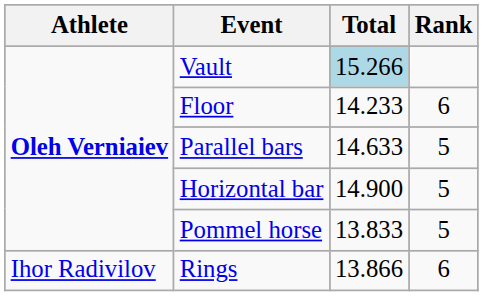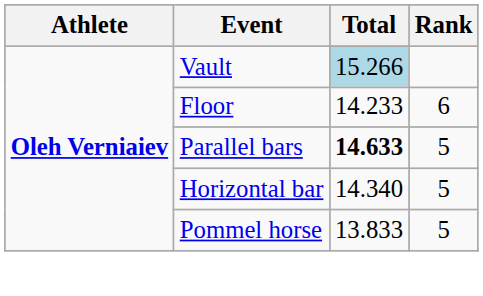 <table class="wikitable" style="font-size:90%">
 <tr>
 <th>Athlete</th>
 <th>Event</th>
 <th>Total</th>
 <th>Rank</th>
 </tr>
 <tr align=center>
 <td align=left rowspan="5"><strong><a href='#'>Oleh Verniaiev</a></strong></td>
 <td align=left><a href='#'>Vault</a></td>
 <td style="background: lightblue;">15.266</td>
 <td></td>
 </tr>
 <tr align=center>
 <td align=left><a href='#'>Floor</a></td>
 <td>14.233</td>
 <td>6</td>
 </tr>
 <tr align=center>
 <td align=left><a href='#'>Parallel bars</a></td>
-<td>14.633</td>
+<td><strong>14.633</strong></td>
 <td>5</td>
 </tr>
 <tr align=center>
 <td align=left><a href='#'>Horizontal bar</a></td>
-<td>14.900</td>
+<td>14.340</td>
 <td>5</td>
 </tr>
 <tr align=center>
 <td align=left><a href='#'>Pommel horse</a></td>
 <td>13.833</td>
 <td>5</td>
 </tr>
-<tr align=center>
-<td align=left><a href='#'>Ihor Radivilov</a></td>
-<td align=left><a href='#'>Rings</a></td>
-<td>13.866</td>
-<td>6</td>
-</tr>
 </table>
